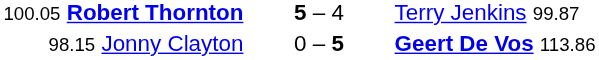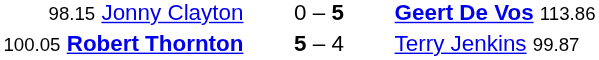 <table style="text-align:center">
 <tr>
 <th width=223></th>
 <th width=100></th>
 <th width=223></th>
 </tr>
 <tr>
+<td align=right><small><span>98.15</span></small> <a href='#'>Jonny Clayton</a> </td>
+<td>0 – <strong>5</strong></td>
+<td align=left> <strong><a href='#'>Geert De Vos</a></strong> <small><span>113.86</span></small></td>
+</tr>
+<tr>
 <td align=right><small><span>100.05</span></small> <strong><a href='#'>Robert Thornton</a></strong> </td>
 <td><strong>5</strong> – 4</td>
 <td align=left> <a href='#'>Terry Jenkins</a> <small><span>99.87</span></small></td>
 </tr>
-<tr>
-<td align=right><small><span>98.15</span></small> <a href='#'>Jonny Clayton</a> </td>
-<td>0 – <strong>5</strong></td>
-<td align=left> <strong><a href='#'>Geert De Vos</a></strong> <small><span>113.86</span></small></td>
-</tr>
 </table>
